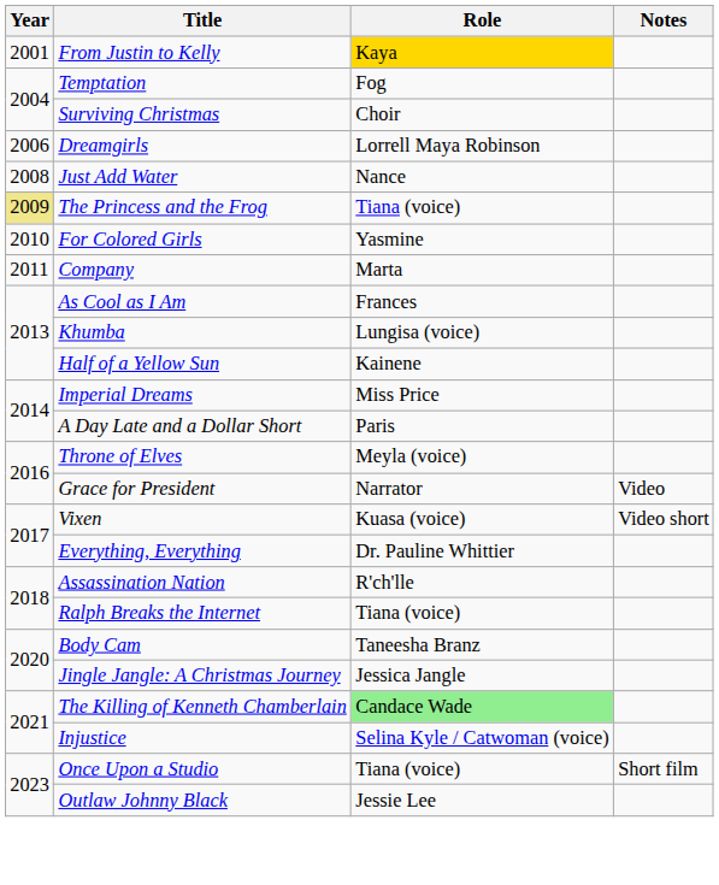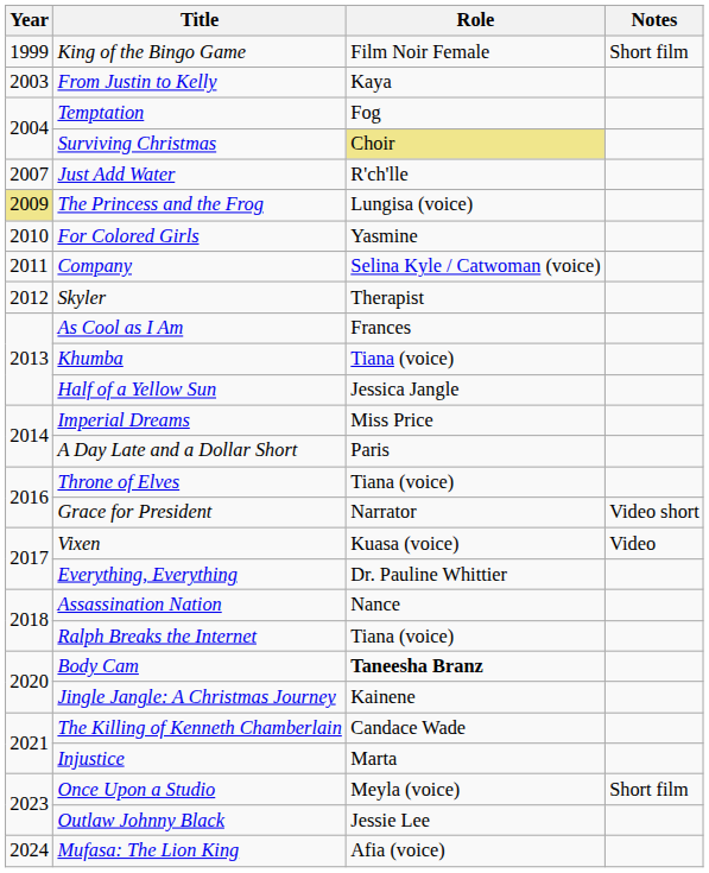 <table class="wikitable sortable">
 <tr>
 <th>Year</th>
 <th>Title</th>
 <th>Role</th>
 <th>Notes</th>
 </tr>
 <tr>
-<td>2001</td>
+<td>1999</td>
+<td><em>King of the Bingo Game</em></td>
+<td>Film Noir Female</td>
+<td>Short film</td>
+</tr>
+<tr>
+<td>2003</td>
 <td><em><a href='#'>From Justin to Kelly</a></em></td>
-<td style="background: gold;">Kaya</td>
+<td>Kaya</td>
 <td></td>
 </tr>
 <tr>
 <td rowspan="2">2004</td>
 <td><em><a href='#'>Temptation</a></em></td>
 <td>Fog</td>
 <td></td>
 </tr>
 <tr>
 <td><em><a href='#'>Surviving Christmas</a></em></td>
-<td>Choir</td>
+<td style="background: khaki;">Choir</td>
 <td></td>
 </tr>
 <tr>
-<td>2006</td>
-<td><em><a href='#'>Dreamgirls</a></em></td>
-<td>Lorrell Maya Robinson</td>
-<td></td>
-</tr>
-<tr>
-<td>2008</td>
+<td>2007</td>
 <td><em><a href='#'>Just Add Water</a></em></td>
-<td>Nance</td>
+<td>R'ch'lle</td>
 <td></td>
 </tr>
 <tr>
 <td style="background: khaki;">2009</td>
 <td><em><a href='#'>The Princess and the Frog</a></em></td>
-<td><a href='#'>Tiana</a> (voice)</td>
+<td>Lungisa (voice)</td>
 <td></td>
 </tr>
 <tr>
 <td>2010</td>
 <td><em><a href='#'>For Colored Girls</a></em></td>
 <td>Yasmine</td>
 <td></td>
 </tr>
 <tr>
 <td>2011</td>
 <td><em><a href='#'>Company</a></em></td>
-<td>Marta</td>
+<td><a href='#'>Selina Kyle / Catwoman</a> (voice)</td>
+<td></td>
+</tr>
+<tr>
+<td>2012</td>
+<td><em>Skyler</em></td>
+<td>Therapist</td>
 <td></td>
 </tr>
 <tr>
 <td rowspan="3">2013</td>
 <td><em><a href='#'>As Cool as I Am</a></em></td>
 <td>Frances</td>
 <td></td>
 </tr>
 <tr>
 <td><em><a href='#'>Khumba</a></em></td>
-<td>Lungisa (voice)</td>
+<td><a href='#'>Tiana</a> (voice)</td>
 <td></td>
 </tr>
 <tr>
 <td><em><a href='#'>Half of a Yellow Sun</a></em></td>
-<td>Kainene</td>
+<td>Jessica Jangle</td>
 <td></td>
 </tr>
 <tr>
 <td rowspan="2">2014</td>
 <td><em><a href='#'>Imperial Dreams</a></em></td>
 <td>Miss Price</td>
 <td></td>
 </tr>
 <tr>
 <td><em>A Day Late and a Dollar Short</em></td>
 <td>Paris</td>
 <td></td>
 </tr>
 <tr>
 <td rowspan="2">2016</td>
 <td><em><a href='#'>Throne of Elves</a></em></td>
-<td>Meyla (voice)</td>
+<td>Tiana (voice)</td>
 <td></td>
 </tr>
 <tr>
 <td><em>Grace for President</em></td>
 <td>Narrator</td>
-<td>Video</td>
+<td>Video short</td>
 </tr>
 <tr>
 <td rowspan="2">2017</td>
 <td><em>Vixen</em></td>
 <td>Kuasa (voice)</td>
-<td>Video short</td>
+<td>Video</td>
 </tr>
 <tr>
 <td><em><a href='#'>Everything, Everything</a></em></td>
 <td>Dr. Pauline Whittier</td>
 <td></td>
 </tr>
 <tr>
 <td rowspan="2">2018</td>
 <td><em><a href='#'>Assassination Nation</a></em></td>
-<td>R'ch'lle</td>
+<td>Nance</td>
 <td></td>
 </tr>
 <tr>
 <td><em><a href='#'>Ralph Breaks the Internet</a></em></td>
 <td>Tiana (voice)</td>
 <td></td>
 </tr>
 <tr>
 <td rowspan="2">2020</td>
 <td><em><a href='#'>Body Cam</a></em></td>
-<td>Taneesha Branz</td>
+<td><strong>Taneesha Branz</strong></td>
 <td></td>
 </tr>
 <tr>
 <td><em><a href='#'>Jingle Jangle: A Christmas Journey</a></em></td>
-<td>Jessica Jangle</td>
+<td>Kainene</td>
 <td></td>
 </tr>
 <tr>
 <td rowspan="2">2021</td>
 <td><em><a href='#'>The Killing of Kenneth Chamberlain</a></em></td>
-<td style="background: lightgreen;">Candace Wade</td>
+<td>Candace Wade</td>
 <td></td>
 </tr>
 <tr>
 <td><em><a href='#'>Injustice</a></em></td>
-<td><a href='#'>Selina Kyle / Catwoman</a> (voice)</td>
+<td>Marta</td>
 <td></td>
 </tr>
 <tr>
 <td rowspan="2">2023</td>
 <td><em><a href='#'>Once Upon a Studio</a></em></td>
-<td>Tiana (voice)</td>
+<td>Meyla (voice)</td>
 <td>Short film</td>
 </tr>
 <tr>
 <td><em><a href='#'>Outlaw Johnny Black</a></em></td>
 <td>Jessie Lee</td>
 <td></td>
 </tr>
+<tr>
+<td>2024</td>
+<td><em><a href='#'>Mufasa: The Lion King</a></em></td>
+<td>Afia (voice)</td>
+<td></td>
+</tr>
 </table>
